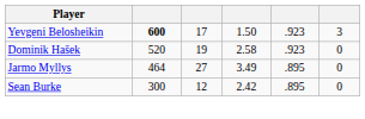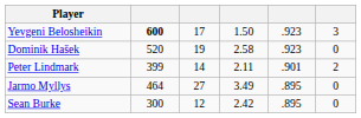 <table class="wikitable sortable" style="text-align:center;">
 <tr>
 <th style="width:170px;">Player</th>
 <th style="width:60px;"></th>
 <th style="width:50px;"></th>
 <th style="width:60px;"></th>
 <th style="width:60px;"></th>
 <th style="width:50px;"></th>
 </tr>
 <tr>
 <td style="text-align:left;"> <a href='#'>Yevgeni Belosheikin</a></td>
 <td><strong>600</strong></td>
 <td>17</td>
 <td>1.50</td>
 <td>.923</td>
 <td>3</td>
 </tr>
 <tr>
 <td style="text-align:left;"> <a href='#'>Dominik Hašek</a></td>
 <td>520</td>
 <td>19</td>
 <td>2.58</td>
 <td>.923</td>
 <td>0</td>
 </tr>
 <tr>
+<td style="text-align:left;"> <a href='#'>Peter Lindmark</a></td>
+<td>399</td>
+<td>14</td>
+<td>2.11</td>
+<td>.901</td>
+<td>2</td>
+</tr>
+<tr>
 <td style="text-align:left;"> <a href='#'>Jarmo Myllys</a></td>
 <td>464</td>
 <td>27</td>
 <td>3.49</td>
 <td>.895</td>
 <td>0</td>
 </tr>
 <tr>
 <td style="text-align:left;"> <a href='#'>Sean Burke</a></td>
 <td>300</td>
 <td>12</td>
 <td>2.42</td>
 <td>.895</td>
 <td>0</td>
 </tr>
 </table>
